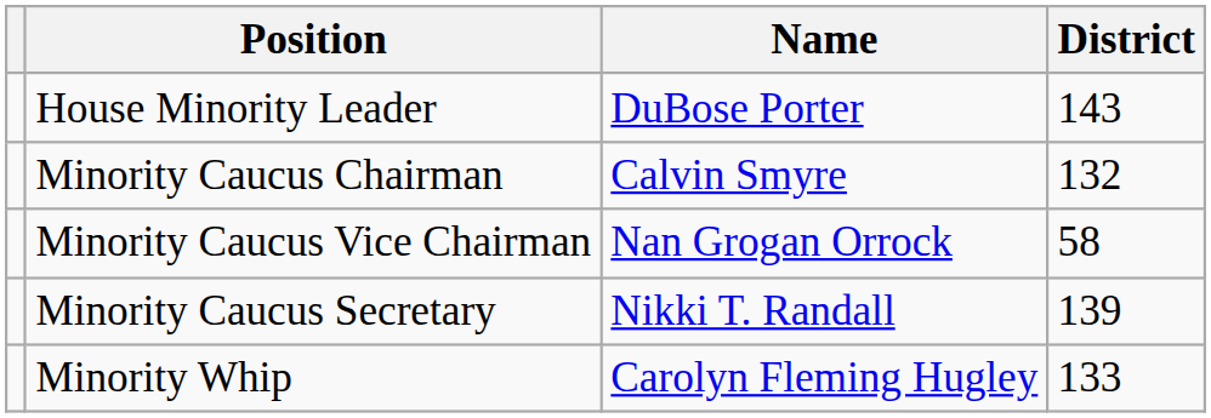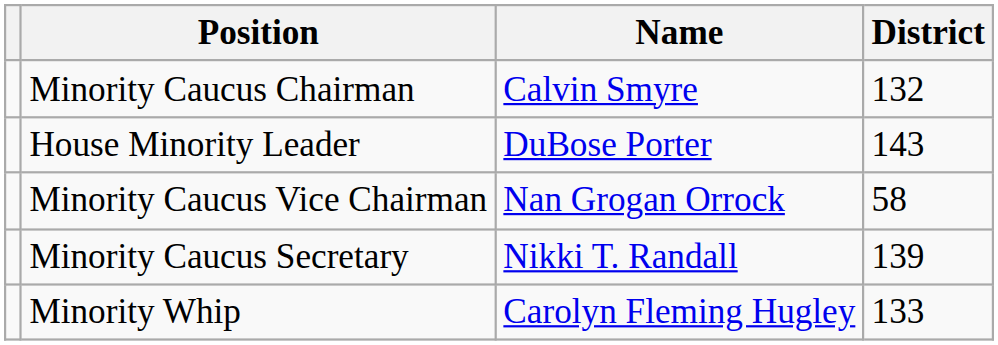 <table class="wikitable">
 <tr>
 <th></th>
 <th>Position</th>
 <th>Name</th>
 <th>District</th>
 </tr>
 <tr>
 <td></td>
+<td>Minority Caucus Chairman</td>
+<td><a href='#'>Calvin Smyre</a></td>
+<td>132</td>
+</tr>
+<tr>
+<td></td>
 <td>House Minority Leader</td>
 <td><a href='#'>DuBose Porter</a></td>
 <td>143</td>
-</tr>
-<tr>
-<td></td>
-<td>Minority Caucus Chairman</td>
-<td><a href='#'>Calvin Smyre</a></td>
-<td>132</td>
 </tr>
 <tr>
 <td></td>
 <td>Minority Caucus Vice Chairman</td>
 <td><a href='#'>Nan Grogan Orrock</a></td>
 <td>58</td>
 </tr>
 <tr>
 <td></td>
 <td>Minority Caucus Secretary</td>
 <td><a href='#'>Nikki T. Randall</a></td>
 <td>139</td>
 </tr>
 <tr>
 <td></td>
 <td>Minority Whip</td>
 <td><a href='#'>Carolyn Fleming Hugley</a></td>
 <td>133</td>
 </tr>
 </table>
